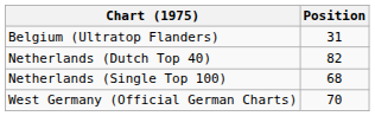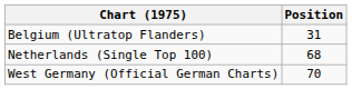 <table class="wikitable sortable">
 <tr>
 <th>Chart (1975)</th>
 <th>Position</th>
 </tr>
 <tr>
 <td>Belgium (Ultratop Flanders)</td>
 <td align="center">31</td>
 </tr>
 <tr>
-<td>Netherlands (Dutch Top 40)</td>
-<td align="center">82</td>
-</tr>
-<tr>
 <td>Netherlands (Single Top 100)</td>
 <td align="center">68</td>
 </tr>
 <tr>
 <td>West Germany (Official German Charts)</td>
 <td align="center">70</td>
 </tr>
 </table>
